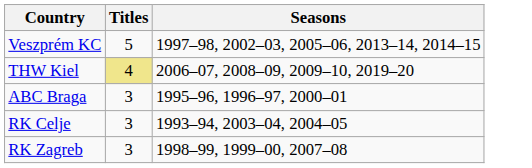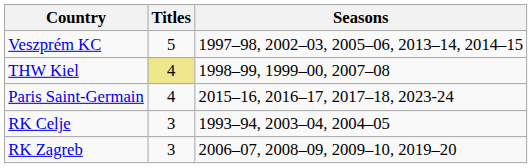 <table class="wikitable">
 <tr>
 <th>Country</th>
 <th>Titles</th>
 <th>Seasons</th>
 </tr>
 <tr>
 <td> <a href='#'>Veszprém KC</a></td>
 <td align=center>5</td>
 <td>1997–98, 2002–03, 2005–06, 2013–14, 2014–15</td>
 </tr>
 <tr>
 <td> <a href='#'>THW Kiel</a></td>
 <td align=center style="background: khaki;">4</td>
-<td>2006–07, 2008–09, 2009–10, 2019–20</td>
+<td>1998–99, 1999–00, 2007–08</td>
 </tr>
 <tr>
-<td> <a href='#'>ABC Braga</a></td>
-<td align=center>3</td>
-<td>1995–96, 1996–97, 2000–01</td>
+<td> <a href='#'>Paris Saint-Germain</a></td>
+<td align=center>4</td>
+<td>2015–16, 2016–17, 2017–18, 2023-24</td>
 </tr>
 <tr>
 <td> <a href='#'>RK Celje</a></td>
 <td align=center>3</td>
 <td>1993–94, 2003–04, 2004–05</td>
 </tr>
 <tr>
 <td> <a href='#'>RK Zagreb</a></td>
 <td align=center>3</td>
-<td>1998–99, 1999–00, 2007–08</td>
+<td>2006–07, 2008–09, 2009–10, 2019–20</td>
 </tr>
 </table>
